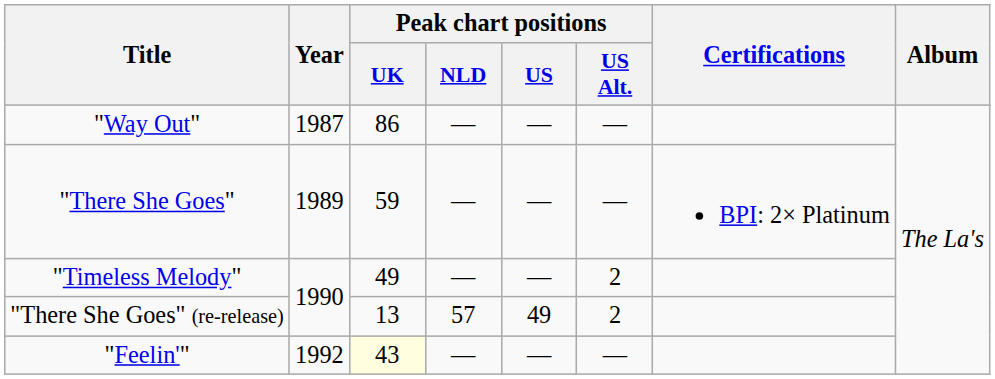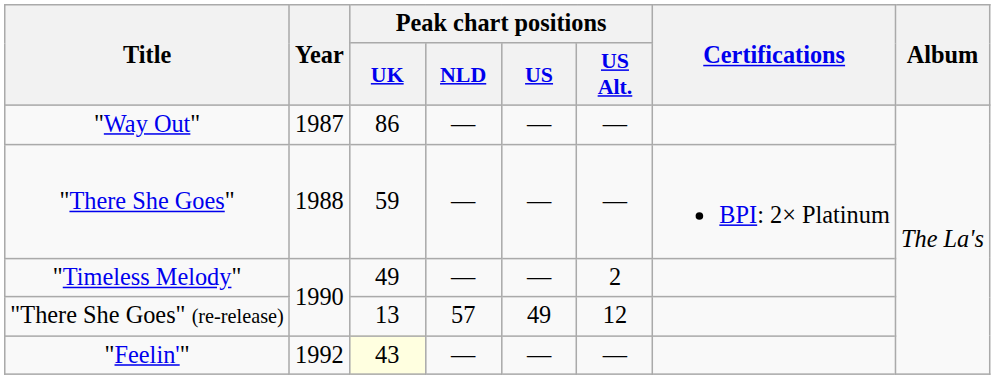 <table class="wikitable plainrowheaders" style="text-align:center;">
 <tr>
 <th rowspan="2">Title</th>
 <th rowspan="2">Year</th>
 <th colspan="4">Peak chart positions</th>
 <th rowspan="2"><a href='#'>Certifications</a></th>
 <th rowspan="2">Album</th>
 </tr>
 <tr>
 <th scope="col" style="width:3em;font-size:90%;"><a href='#'>UK</a><br></th>
 <th scope="col" style="width:3em;font-size:90%;"><a href='#'>NLD</a><br></th>
 <th scope="col" style="width:3em;font-size:90%;"><a href='#'>US</a><br></th>
 <th scope="col" style="width:3em;font-size:90%;"><a href='#'>US<br>Alt.</a><br></th>
 </tr>
 <tr>
 <td>"<a href='#'>Way Out</a>"</td>
 <td style="text-align:center;">1987</td>
 <td style="text-align:center;">86</td>
 <td style="text-align:center;">—</td>
 <td style="text-align:center;">—</td>
 <td style="text-align:center;">—</td>
 <td></td>
 <td rowspan="5"><em>The La's</em></td>
 </tr>
 <tr>
 <td>"<a href='#'>There She Goes</a>"</td>
-<td align="center">1989</td>
+<td align="center">1988</td>
 <td style="text-align:center;">59</td>
 <td style="text-align:center;">—</td>
 <td style="text-align:center;">—</td>
 <td style="text-align:center;">—</td>
 <td><br><ul><li><a href='#'>BPI</a>: 2× Platinum</li></ul></td>
 </tr>
 <tr>
 <td>"<a href='#'>Timeless Melody</a>"</td>
 <td rowspan="2" style="text-align:center;">1990</td>
 <td style="text-align:center;">49</td>
 <td style="text-align:center;">—</td>
 <td style="text-align:center;">—</td>
 <td style="text-align:center;">2</td>
 <td></td>
 </tr>
 <tr>
 <td>"There She Goes" <small>(re-release)</small></td>
 <td style="text-align:center;">13</td>
 <td style="text-align:center;">57</td>
 <td style="text-align:center;">49</td>
-<td style="text-align:center;">2</td>
+<td style="text-align:center;">12</td>
 <td></td>
 </tr>
 <tr>
 <td>"<a href='#'>Feelin'</a>"</td>
 <td align="center">1992</td>
 <td style="background: lightyellow; text-align:center;">43</td>
 <td style="text-align:center;">—</td>
 <td style="text-align:center;">—</td>
 <td style="text-align:center;">—</td>
 <td></td>
 </tr>
 </table>
